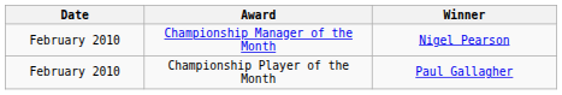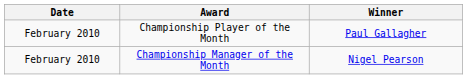 <table class="wikitable">
 <tr>
 <th width=150>Date</th>
 <th width=250>Award</th>
 <th width=200>Winner</th>
 </tr>
 <tr>
 <td align=center>February 2010</td>
+<td align=center>Championship Player of the Month</td>
+<td align=center> <a href='#'>Paul Gallagher</a></td>
+</tr>
+<tr>
+<td align=center>February 2010</td>
 <td align=center><a href='#'>Championship Manager of the Month</a></td>
 <td align=center> <a href='#'>Nigel Pearson</a></td>
 </tr>
-<tr>
-<td align=center>February 2010</td>
-<td align=center>Championship Player of the Month</td>
-<td align=center> <a href='#'>Paul Gallagher</a></td>
-</tr>
 </table>
